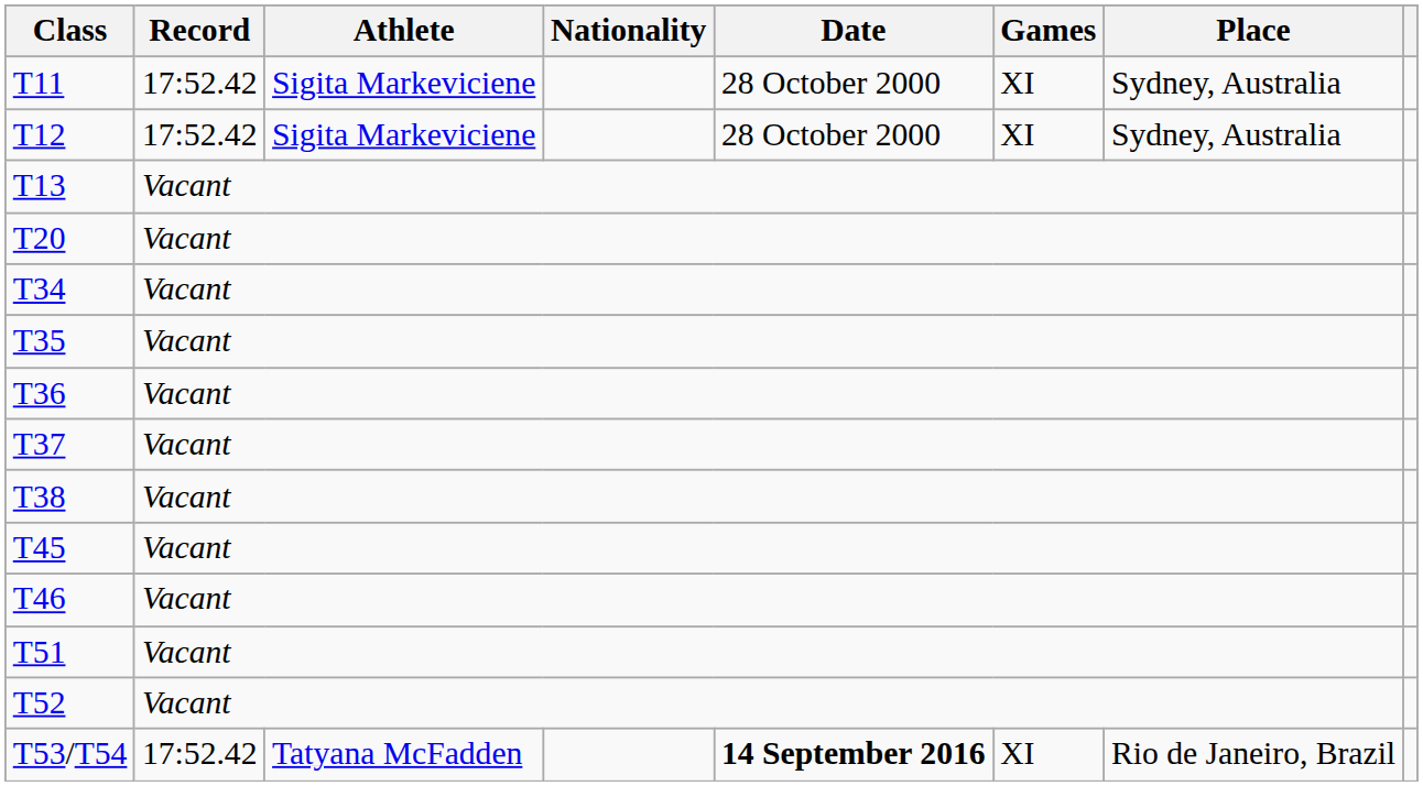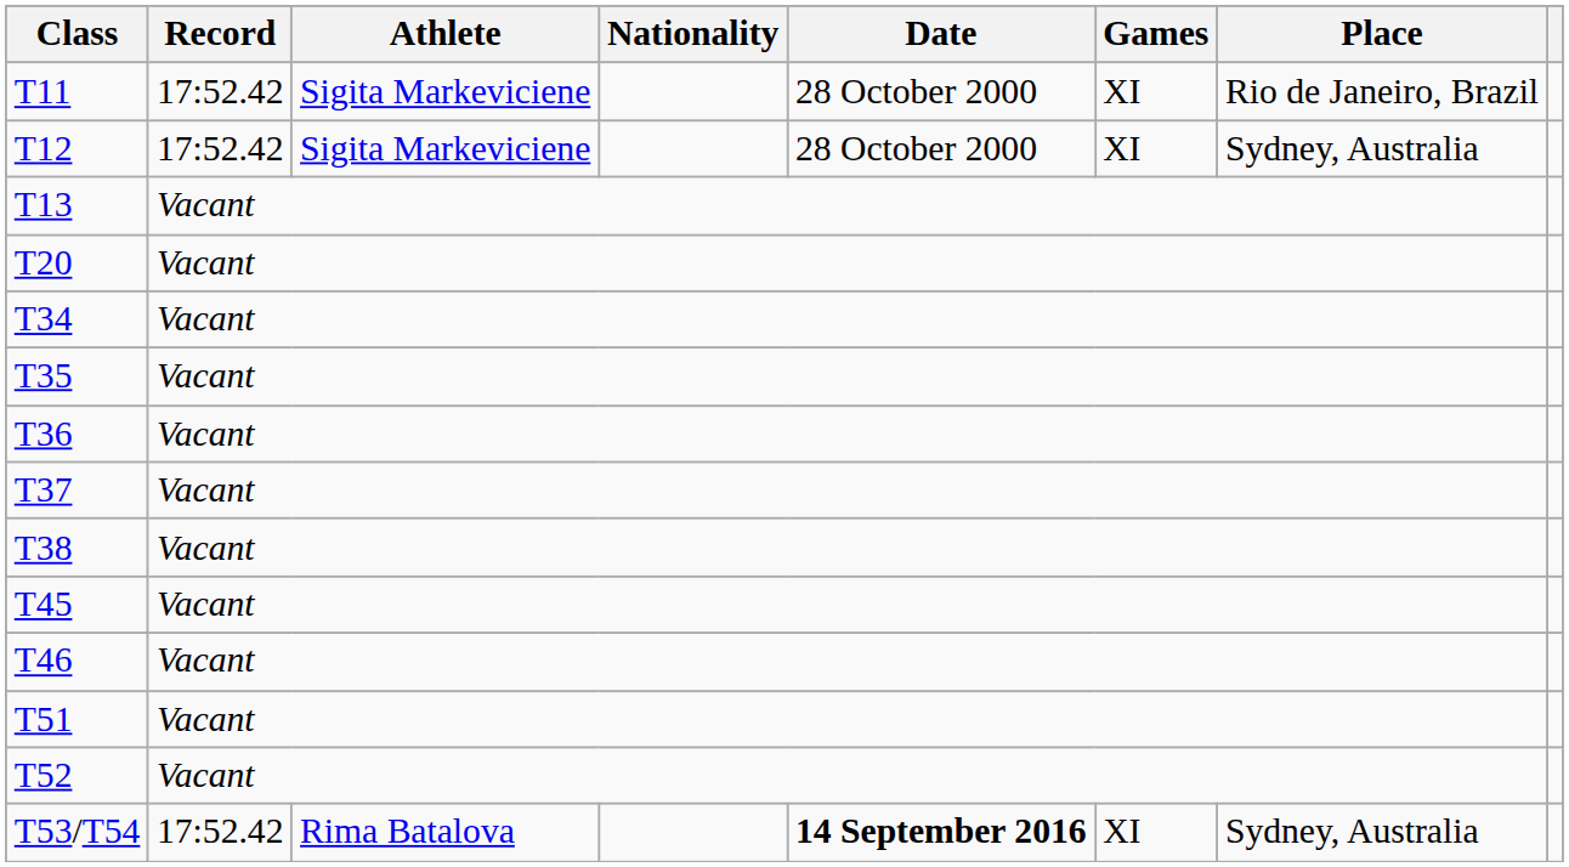 <table class="wikitable">
 <tr>
 <th>Class</th>
 <th>Record</th>
 <th>Athlete</th>
 <th>Nationality</th>
 <th>Date</th>
 <th>Games</th>
 <th>Place</th>
 <th></th>
 </tr>
 <tr>
 <td><a href='#'>T11</a></td>
 <td>17:52.42</td>
 <td><a href='#'>Sigita Markeviciene</a></td>
 <td></td>
 <td>28 October 2000</td>
 <td>XI</td>
-<td> Sydney, Australia</td>
+<td> Rio de Janeiro, Brazil</td>
 <td></td>
 </tr>
 <tr>
 <td><a href='#'>T12</a></td>
 <td>17:52.42</td>
 <td><a href='#'>Sigita Markeviciene</a></td>
 <td></td>
 <td>28 October 2000</td>
 <td>XI</td>
 <td> Sydney, Australia</td>
 <td></td>
 </tr>
 <tr>
 <td><a href='#'>T13</a></td>
 <td colspan="6"><em>Vacant</em></td>
 <td></td>
 </tr>
 <tr>
 <td><a href='#'>T20</a></td>
 <td colspan="6"><em>Vacant</em></td>
 <td></td>
 </tr>
 <tr>
 <td><a href='#'>T34</a></td>
 <td colspan="6"><em>Vacant</em></td>
 <td></td>
 </tr>
 <tr>
 <td><a href='#'>T35</a></td>
 <td colspan="6"><em>Vacant</em></td>
 <td></td>
 </tr>
 <tr>
 <td><a href='#'>T36</a></td>
 <td colspan="6"><em>Vacant</em></td>
 <td></td>
 </tr>
 <tr>
 <td><a href='#'>T37</a></td>
 <td colspan="6"><em>Vacant</em></td>
 <td></td>
 </tr>
 <tr>
 <td><a href='#'>T38</a></td>
 <td colspan="6"><em>Vacant</em></td>
 <td></td>
 </tr>
 <tr>
 <td><a href='#'>T45</a></td>
 <td colspan="6"><em>Vacant</em></td>
 <td></td>
 </tr>
 <tr>
 <td><a href='#'>T46</a></td>
 <td colspan="6"><em>Vacant</em></td>
 <td></td>
 </tr>
 <tr>
 <td><a href='#'>T51</a></td>
 <td colspan="6"><em>Vacant</em></td>
 <td></td>
 </tr>
 <tr>
 <td><a href='#'>T52</a></td>
 <td colspan="6"><em>Vacant</em></td>
 <td></td>
 </tr>
 <tr>
 <td><a href='#'>T53</a>/<a href='#'>T54</a></td>
 <td>17:52.42</td>
-<td><a href='#'>Tatyana McFadden</a></td>
+<td><a href='#'>Rima Batalova</a></td>
 <td></td>
 <td><strong>14 September 2016</strong></td>
 <td>XI</td>
-<td> Rio de Janeiro, Brazil</td>
+<td> Sydney, Australia</td>
 <td></td>
 </tr>
 </table>
